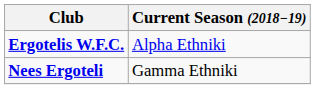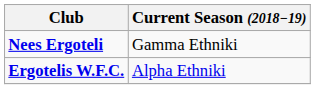 <table class="wikitable sortable" style="text-align: left;">
 <tr>
 <th>Club</th>
 <th>Current Season <small><em>(2018−19)</em></small></th>
 </tr>
 <tr>
+<td><strong><a href='#'>Nees Ergoteli</a></strong></td>
+<td>Gamma Ethniki</td>
+</tr>
+<tr>
 <td><strong><a href='#'>Ergotelis W.F.C.</a></strong></td>
 <td><a href='#'>Alpha Ethniki</a></td>
 </tr>
 <tr>
-<td><strong><a href='#'>Nees Ergoteli</a></strong></td>
-<td>Gamma Ethniki</td>
-</tr>
-<tr>
 </tr>
 </table>
